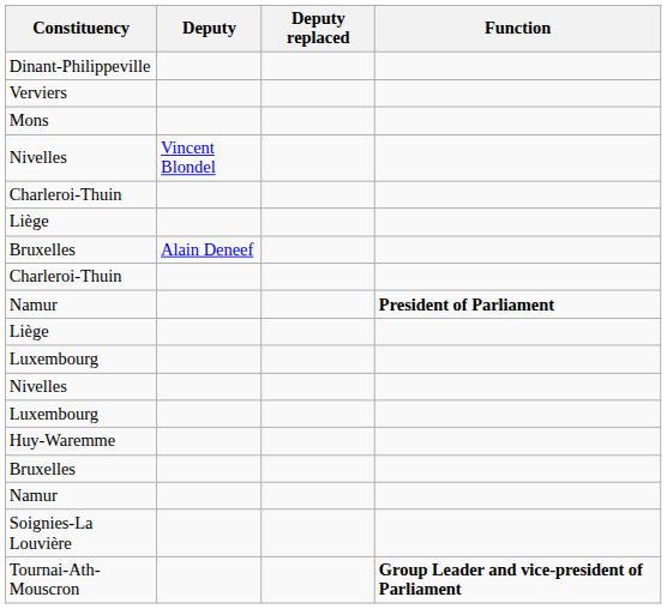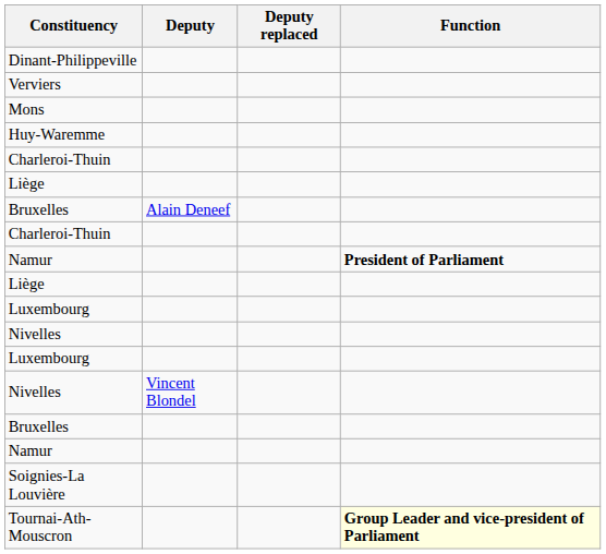 <table class="wikitable">
 <tr>
 <th>Constituency</th>
 <th>Deputy</th>
 <th><strong>Deputy replaced</strong></th>
 <th>Function</th>
 </tr>
 <tr>
 <td>Dinant-Philippeville</td>
 <td></td>
 <td></td>
 <td></td>
 </tr>
 <tr>
 <td>Verviers</td>
 <td></td>
 <td></td>
 <td></td>
 </tr>
 <tr>
 <td>Mons</td>
 <td></td>
 <td></td>
 <td></td>
 </tr>
 <tr>
-<td>Nivelles</td>
-<td><a href='#'>Vincent Blondel</a></td>
+<td>Huy-Waremme</td>
+<td></td>
 <td></td>
 <td></td>
 </tr>
 <tr>
 <td>Charleroi-Thuin</td>
 <td></td>
 <td></td>
 <td></td>
 </tr>
 <tr>
 <td>Liège</td>
 <td></td>
 <td></td>
 <td></td>
 </tr>
 <tr>
 <td>Bruxelles</td>
 <td><a href='#'>Alain Deneef</a></td>
 <td></td>
 <td></td>
 </tr>
 <tr>
 <td>Charleroi-Thuin</td>
 <td></td>
 <td></td>
 <td></td>
 </tr>
 <tr>
 <td>Namur</td>
 <td></td>
 <td></td>
 <td><strong>President of Parliament</strong></td>
 </tr>
 <tr>
 <td>Liège</td>
 <td></td>
 <td></td>
 <td></td>
 </tr>
 <tr>
 <td>Luxembourg</td>
 <td></td>
 <td></td>
 <td></td>
 </tr>
 <tr>
 <td>Nivelles</td>
 <td></td>
 <td></td>
 <td></td>
 </tr>
 <tr>
 <td>Luxembourg</td>
 <td></td>
 <td></td>
 <td></td>
 </tr>
 <tr>
-<td>Huy-Waremme</td>
-<td></td>
+<td>Nivelles</td>
+<td><a href='#'>Vincent Blondel</a></td>
 <td></td>
 <td></td>
 </tr>
 <tr>
 <td>Bruxelles</td>
 <td></td>
 <td></td>
 <td></td>
 </tr>
 <tr>
 <td>Namur</td>
 <td></td>
 <td></td>
 <td></td>
 </tr>
 <tr>
 <td>Soignies-La Louvière</td>
 <td></td>
 <td></td>
 <td></td>
 </tr>
 <tr>
 <td>Tournai-Ath-Mouscron</td>
 <td></td>
 <td></td>
-<td><strong>Group Leader and vice-president of Parliament</strong></td>
+<td style="background: lightyellow;"><strong>Group Leader and vice-president of Parliament</strong></td>
 </tr>
 </table>
